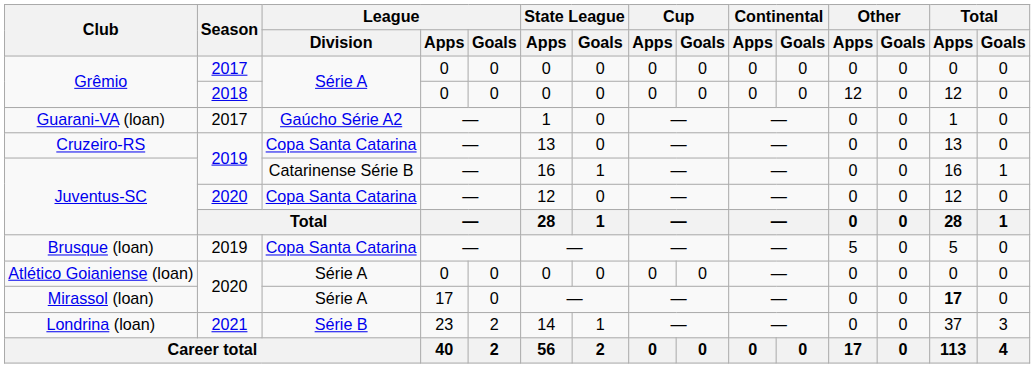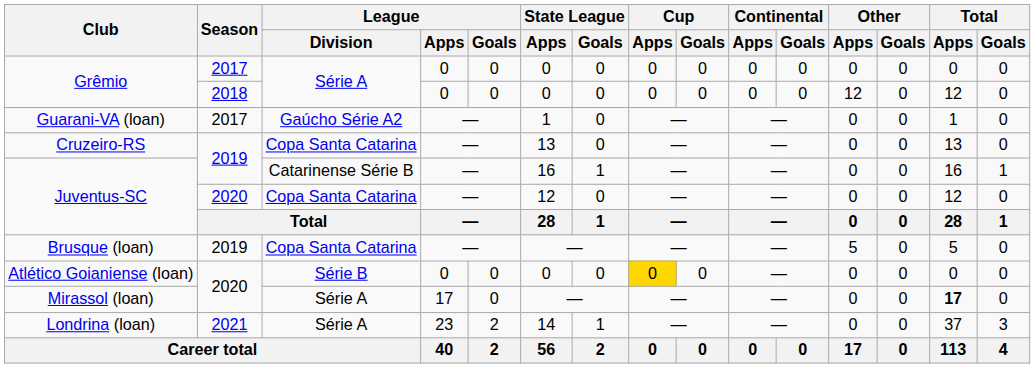 <table class="wikitable" style="text-align: center;">
 <tr>
 <th rowspan="2">Club</th>
 <th rowspan="2">Season</th>
 <th colspan="3">League</th>
 <th colspan="2">State League</th>
 <th colspan="2">Cup</th>
 <th colspan="2">Continental</th>
 <th colspan="2">Other</th>
 <th colspan="2">Total</th>
 </tr>
 <tr>
 <th>Division</th>
 <th>Apps</th>
 <th>Goals</th>
 <th>Apps</th>
 <th>Goals</th>
 <th>Apps</th>
 <th>Goals</th>
 <th>Apps</th>
 <th>Goals</th>
 <th>Apps</th>
 <th>Goals</th>
 <th>Apps</th>
 <th>Goals</th>
 </tr>
 <tr>
 <td rowspan="2"><a href='#'>Grêmio</a></td>
 <td><a href='#'>2017</a></td>
 <td rowspan="2"><a href='#'>Série A</a></td>
 <td>0</td>
 <td>0</td>
 <td>0</td>
 <td>0</td>
 <td>0</td>
 <td>0</td>
 <td>0</td>
 <td>0</td>
 <td>0</td>
 <td>0</td>
 <td>0</td>
 <td>0</td>
 </tr>
 <tr>
 <td><a href='#'>2018</a></td>
 <td>0</td>
 <td>0</td>
 <td>0</td>
 <td>0</td>
 <td>0</td>
 <td>0</td>
 <td>0</td>
 <td>0</td>
 <td>12</td>
 <td>0</td>
 <td>12</td>
 <td>0</td>
 </tr>
 <tr>
 <td><a href='#'>Guarani-VA</a> (loan)</td>
 <td>2017</td>
 <td><a href='#'>Gaúcho Série A2</a></td>
 <td colspan="2">—</td>
 <td>1</td>
 <td>0</td>
 <td colspan="2">—</td>
 <td colspan="2">—</td>
 <td>0</td>
 <td>0</td>
 <td>1</td>
 <td>0</td>
 </tr>
 <tr>
 <td><a href='#'>Cruzeiro-RS</a></td>
 <td rowspan="2"><a href='#'>2019</a></td>
 <td><a href='#'>Copa Santa Catarina</a></td>
 <td colspan="2">—</td>
 <td>13</td>
 <td>0</td>
 <td colspan="2">—</td>
 <td colspan="2">—</td>
 <td>0</td>
 <td>0</td>
 <td>13</td>
 <td>0</td>
 </tr>
 <tr>
 <td rowspan="3"><a href='#'>Juventus-SC</a></td>
 <td>Catarinense Série B</td>
 <td colspan="2">—</td>
 <td>16</td>
 <td>1</td>
 <td colspan="2">—</td>
 <td colspan="2">—</td>
 <td>0</td>
 <td>0</td>
 <td>16</td>
 <td>1</td>
 </tr>
 <tr>
 <td><a href='#'>2020</a></td>
 <td><a href='#'>Copa Santa Catarina</a></td>
 <td colspan="2">—</td>
 <td>12</td>
 <td>0</td>
 <td colspan="2">—</td>
 <td colspan="2">—</td>
 <td>0</td>
 <td>0</td>
 <td>12</td>
 <td>0</td>
 </tr>
 <tr>
 <th colspan="2">Total</th>
 <th colspan="2">—</th>
 <th>28</th>
 <th>1</th>
 <th colspan="2">—</th>
 <th colspan="2">—</th>
 <th>0</th>
 <th>0</th>
 <th>28</th>
 <th>1</th>
 </tr>
 <tr>
 <td><a href='#'>Brusque</a> (loan)</td>
 <td>2019</td>
 <td><a href='#'>Copa Santa Catarina</a></td>
 <td colspan="2">—</td>
 <td colspan="2">—</td>
 <td colspan="2">—</td>
 <td colspan="2">—</td>
 <td>5</td>
 <td>0</td>
 <td>5</td>
 <td>0</td>
 </tr>
 <tr>
 <td><a href='#'>Atlético Goianiense</a> (loan)</td>
 <td rowspan="2">2020</td>
-<td>Série A</td>
+<td><a href='#'>Série B</a></td>
 <td>0</td>
 <td>0</td>
 <td>0</td>
 <td>0</td>
-<td>0</td>
+<td style="background: gold;">0</td>
 <td>0</td>
 <td colspan="2">—</td>
 <td>0</td>
 <td>0</td>
 <td>0</td>
 <td>0</td>
 </tr>
 <tr>
 <td><a href='#'>Mirassol</a> (loan)</td>
 <td>Série A</td>
 <td>17</td>
 <td>0</td>
 <td colspan="2">—</td>
 <td colspan="2">—</td>
 <td colspan="2">—</td>
 <td>0</td>
 <td>0</td>
 <td><strong>17</strong></td>
 <td>0</td>
 </tr>
 <tr>
 <td><a href='#'>Londrina</a> (loan)</td>
 <td><a href='#'>2021</a></td>
-<td><a href='#'>Série B</a></td>
+<td>Série A</td>
 <td>23</td>
 <td>2</td>
 <td>14</td>
 <td>1</td>
 <td colspan="2">—</td>
 <td colspan="2">—</td>
 <td>0</td>
 <td>0</td>
 <td>37</td>
 <td>3</td>
 </tr>
 <tr>
 <th colspan="3">Career total</th>
 <th>40</th>
 <th>2</th>
 <th>56</th>
 <th>2</th>
 <th>0</th>
 <th>0</th>
 <th>0</th>
 <th>0</th>
 <th>17</th>
 <th>0</th>
 <th>113</th>
 <th>4</th>
 </tr>
 </table>
